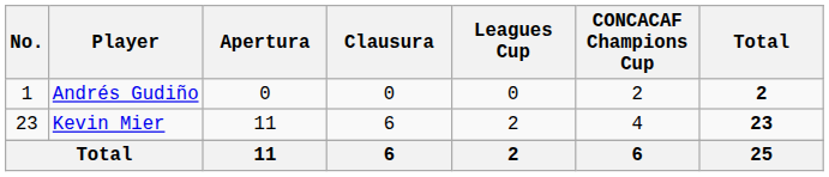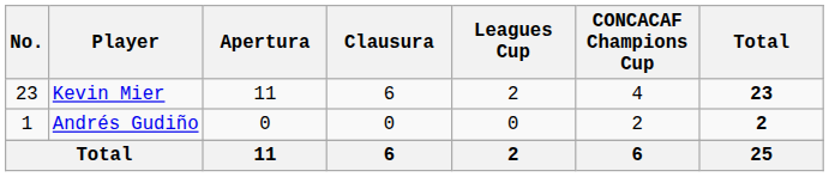 <table class="wikitable sortable" style="text-align:center">
 <tr>
 <th>No.</th>
 <th>Player</th>
 <th width=80>Apertura</th>
 <th width=80>Clausura</th>
 <th width=80>Leagues Cup</th>
 <th width=80>CONCACAF Champions Cup</th>
 <th width=80>Total</th>
 </tr>
 <tr>
+<td>23</td>
+<td style="text-align:left"> <a href='#'>Kevin Mier</a></td>
+<td>11</td>
+<td>6</td>
+<td>2</td>
+<td>4</td>
+<td><strong>23</strong></td>
+</tr>
+<tr>
 <td>1</td>
 <td style="text-align:left"> <a href='#'>Andrés Gudiño</a></td>
 <td>0</td>
 <td>0</td>
 <td>0</td>
 <td>2</td>
 <td><strong>2</strong></td>
-</tr>
-<tr>
-<td>23</td>
-<td style="text-align:left"> <a href='#'>Kevin Mier</a></td>
-<td>11</td>
-<td>6</td>
-<td>2</td>
-<td>4</td>
-<td><strong>23</strong></td>
 </tr>
 <tr>
 </tr>
 <tr class="sortbottom">
 <th colspan="2">Total</th>
 <th>11</th>
 <th>6</th>
 <th>2</th>
 <th>6</th>
 <th>25</th>
 </tr>
 </table>
